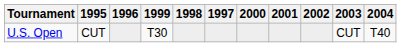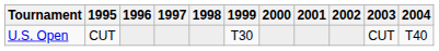 <table class="wikitable" style="font-size:95%;text-align:center;">
 <tr>
 <th>Tournament</th>
 <th>1995</th>
 <th>1996</th>
+<th>1997</th>
+<th>1998</th>
 <th>1999</th>
-<th>1998</th>
-<th>1997</th>
 <th>2000</th>
 <th>2001</th>
 <th>2002</th>
 <th>2003</th>
 <th>2004</th>
 </tr>
 <tr>
 <td align="left"><a href='#'>U.S. Open</a></td>
 <td>CUT</td>
 <td style="background:#eeeeee;"></td>
-<td>T30</td>
 <td style="background:#eeeeee;"></td>
 <td style="background:#eeeeee;"></td>
+<td>T30</td>
 <td style="background:#eeeeee;"></td>
 <td style="background:#eeeeee;"></td>
 <td style="background:#eeeeee;"></td>
 <td>CUT</td>
 <td>T40</td>
 </tr>
 </table>
